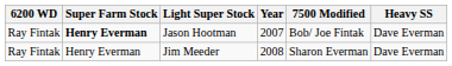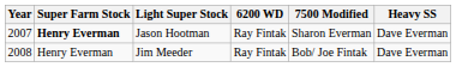 <table class="wikitable" border="1">
 <tr>
-<th>6200 WD</th>
+<th>Year</th>
 <th>Super Farm Stock</th>
 <th>Light Super Stock</th>
-<th>Year</th>
+<th>6200 WD</th>
 <th>7500 Modified</th>
 <th>Heavy SS</th>
 </tr>
 <tr>
-<td>Ray Fintak</td>
+<td>2007</td>
 <td><strong>Henry Everman</strong></td>
 <td>Jason Hootman</td>
-<td>2007</td>
+<td>Ray Fintak</td>
+<td>Sharon Everman</td>
+<td>Dave Everman</td>
+</tr>
+<tr>
+<td>2008</td>
+<td>Henry Everman</td>
+<td>Jim Meeder</td>
+<td>Ray Fintak</td>
 <td>Bob/ Joe Fintak</td>
 <td>Dave Everman</td>
 </tr>
-<tr>
-<td>Ray Fintak</td>
-<td>Henry Everman</td>
-<td>Jim Meeder</td>
-<td>2008</td>
-<td>Sharon Everman</td>
-<td>Dave Everman</td>
-</tr>
 </table>
